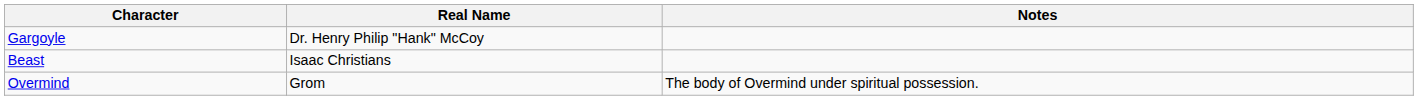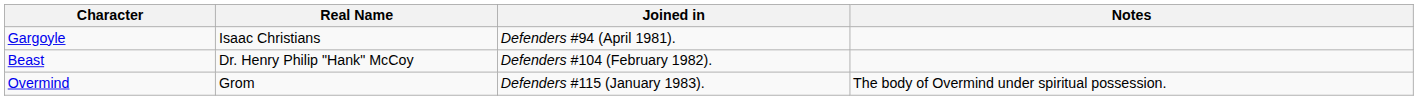 <table class="wikitable" style="width:100%;">
 <tr>
 <th width=15%>Character</th>
 <th width=20%>Real Name</th>
+<th width=25%>Joined in</th>
 <th width=40%>Notes</th>
 </tr>
 <tr>
 <td><a href='#'>Gargoyle</a></td>
-<td>Dr. Henry Philip "Hank" McCoy</td>
+<td>Isaac Christians</td>
+<td><em>Defenders</em> #94 (April 1981).</td>
 <td></td>
 </tr>
 <tr>
 <td><a href='#'>Beast</a></td>
-<td>Isaac Christians</td>
+<td>Dr. Henry Philip "Hank" McCoy</td>
+<td><em>Defenders</em> #104 (February 1982).</td>
 <td></td>
 </tr>
 <tr>
 <td><a href='#'>Overmind</a></td>
 <td>Grom</td>
+<td><em>Defenders</em> #115 (January 1983).</td>
 <td>The body of Overmind under spiritual possession.</td>
 </tr>
 </table>
